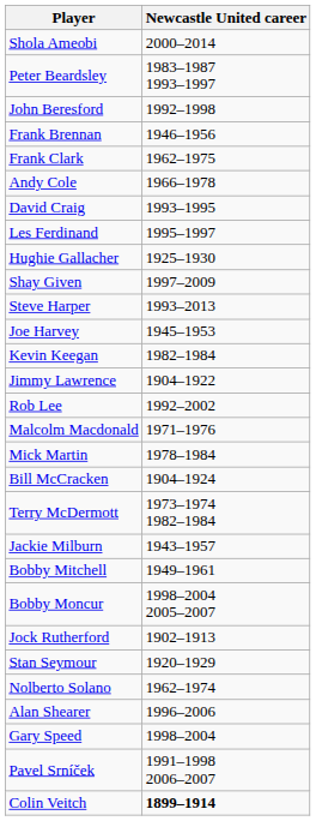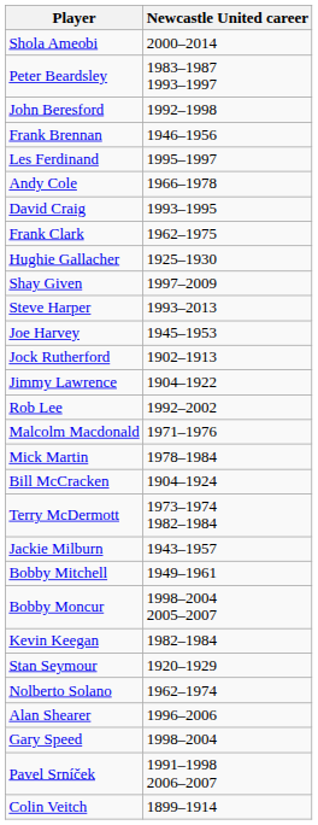 <table class="wikitable alternance">
 <tr>
 <th>Player</th>
 <th>Newcastle United career</th>
 </tr>
 <tr>
 <td> <a href='#'>Shola Ameobi</a></td>
 <td>2000–2014</td>
 </tr>
 <tr>
 <td> <a href='#'>Peter Beardsley</a></td>
 <td>1983–1987<br>1993–1997</td>
 </tr>
 <tr>
 <td> <a href='#'>John Beresford</a></td>
 <td>1992–1998</td>
 </tr>
 <tr>
 <td> <a href='#'>Frank Brennan</a></td>
 <td>1946–1956</td>
 </tr>
 <tr>
-<td> <a href='#'>Frank Clark</a></td>
-<td>1962–1975</td>
+<td> <a href='#'>Les Ferdinand</a></td>
+<td>1995–1997</td>
 </tr>
 <tr>
 <td> <a href='#'>Andy Cole</a></td>
 <td>1966–1978</td>
 </tr>
 <tr>
 <td> <a href='#'>David Craig</a></td>
 <td>1993–1995</td>
 </tr>
 <tr>
-<td> <a href='#'>Les Ferdinand</a></td>
-<td>1995–1997</td>
+<td> <a href='#'>Frank Clark</a></td>
+<td>1962–1975</td>
 </tr>
 <tr>
 <td> <a href='#'>Hughie Gallacher</a></td>
 <td>1925–1930</td>
 </tr>
 <tr>
 <td> <a href='#'>Shay Given</a></td>
 <td>1997–2009</td>
 </tr>
 <tr>
 <td> <a href='#'>Steve Harper</a></td>
 <td>1993–2013</td>
 </tr>
 <tr>
 <td> <a href='#'>Joe Harvey</a></td>
 <td>1945–1953</td>
 </tr>
 <tr>
-<td> <a href='#'>Kevin Keegan</a></td>
-<td>1982–1984</td>
+<td> <a href='#'>Jock Rutherford</a></td>
+<td>1902–1913</td>
 </tr>
 <tr>
 <td> <a href='#'>Jimmy Lawrence</a></td>
 <td>1904–1922</td>
 </tr>
 <tr>
 <td> <a href='#'>Rob Lee</a></td>
 <td>1992–2002</td>
 </tr>
 <tr>
 <td> <a href='#'>Malcolm Macdonald</a></td>
 <td>1971–1976</td>
 </tr>
 <tr>
 <td> <a href='#'>Mick Martin</a></td>
 <td>1978–1984</td>
 </tr>
 <tr>
 <td> <a href='#'>Bill McCracken</a></td>
 <td>1904–1924</td>
 </tr>
 <tr>
 <td> <a href='#'>Terry McDermott</a></td>
 <td>1973–1974<br>1982–1984</td>
 </tr>
 <tr>
 <td> <a href='#'>Jackie Milburn</a></td>
 <td>1943–1957</td>
 </tr>
 <tr>
 <td> <a href='#'>Bobby Mitchell</a></td>
 <td>1949–1961</td>
 </tr>
 <tr>
 <td> <a href='#'>Bobby Moncur</a></td>
 <td>1998–2004<br>2005–2007</td>
 </tr>
 <tr>
-<td> <a href='#'>Jock Rutherford</a></td>
-<td>1902–1913</td>
+<td> <a href='#'>Kevin Keegan</a></td>
+<td>1982–1984</td>
 </tr>
 <tr>
 <td> <a href='#'>Stan Seymour</a></td>
 <td>1920–1929</td>
 </tr>
 <tr>
 <td> <a href='#'>Nolberto Solano</a></td>
 <td>1962–1974</td>
 </tr>
 <tr>
 <td> <a href='#'>Alan Shearer</a></td>
 <td>1996–2006</td>
 </tr>
 <tr>
 <td> <a href='#'>Gary Speed</a></td>
 <td>1998–2004</td>
 </tr>
 <tr>
 <td> <a href='#'>Pavel Srníček</a></td>
 <td>1991–1998<br>2006–2007</td>
 </tr>
 <tr>
 <td> <a href='#'>Colin Veitch</a></td>
-<td><strong>1899–1914</strong></td>
+<td>1899–1914</td>
 </tr>
 </table>
